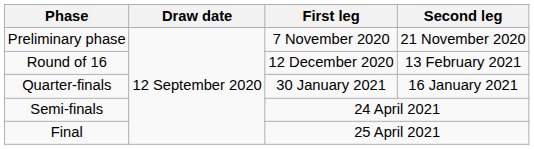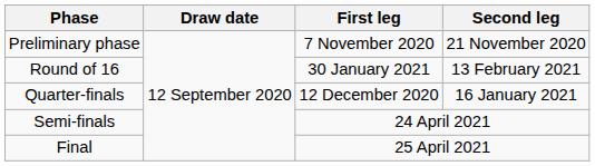 <table class="wikitable mw-collapsible mw-collapsed" style="text-align:center">
 <tr>
 <th>Phase</th>
 <th>Draw date</th>
 <th>First leg</th>
 <th>Second leg</th>
 </tr>
 <tr>
 <td>Preliminary phase</td>
 <td rowspan="5">12 September 2020</td>
 <td>7 November 2020</td>
 <td>21 November 2020</td>
 </tr>
 <tr>
 <td>Round of 16</td>
-<td>12 December 2020</td>
+<td>30 January 2021</td>
 <td>13 February 2021</td>
 </tr>
 <tr>
 <td>Quarter-finals</td>
-<td>30 January 2021</td>
+<td>12 December 2020</td>
 <td>16 January 2021</td>
 </tr>
 <tr>
 <td>Semi-finals</td>
 <td colspan="2">24 April 2021</td>
 </tr>
 <tr>
 <td>Final</td>
 <td colspan="2">25 April 2021</td>
 </tr>
 </table>
